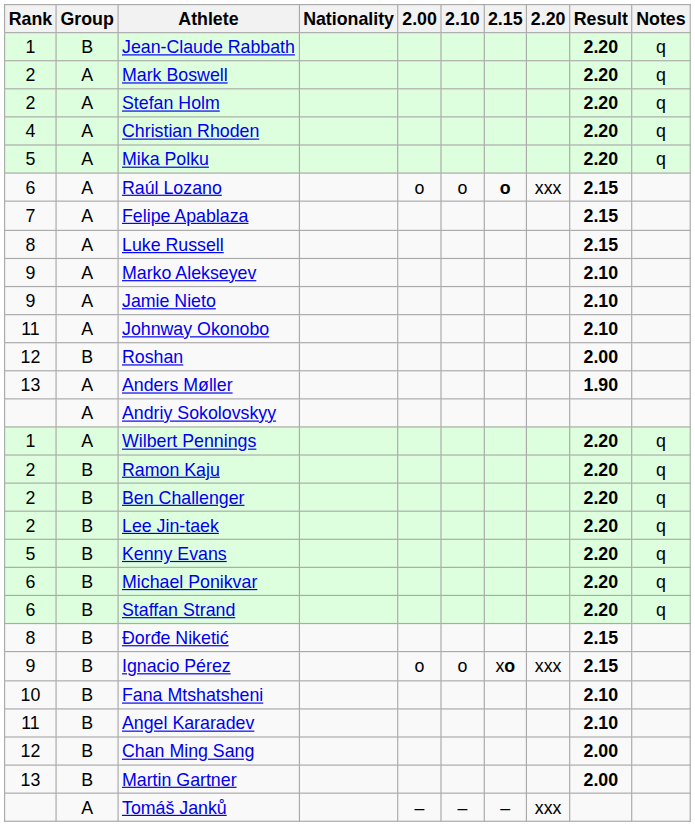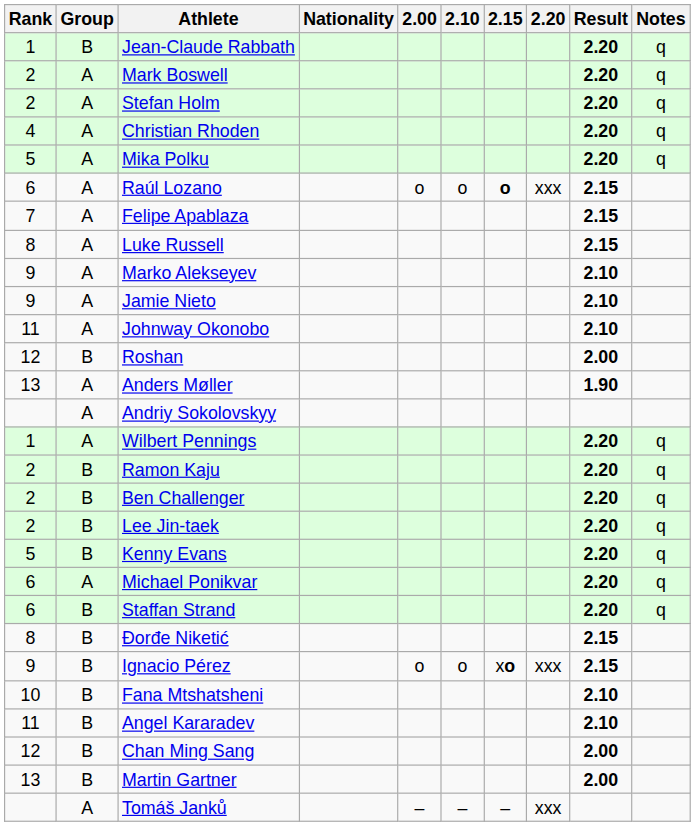 <table class="wikitable sortable" style="text-align:center;font-size:95%">
 <tr>
 <th>Rank</th>
 <th>Group</th>
 <th>Athlete</th>
 <th>Nationality</th>
 <th>2.00</th>
 <th>2.10</th>
 <th>2.15</th>
 <th>2.20</th>
 <th>Result</th>
 <th>Notes</th>
 </tr>
 <tr bgcolor=ddffdd>
 <td>1</td>
 <td>B</td>
 <td align="left"><a href='#'>Jean-Claude Rabbath</a></td>
 <td align=left></td>
 <td></td>
 <td></td>
 <td></td>
 <td></td>
 <td><strong>2.20</strong></td>
 <td>q</td>
 </tr>
 <tr bgcolor=ddffdd>
 <td>2</td>
 <td>A</td>
 <td align="left"><a href='#'>Mark Boswell</a></td>
 <td align=left></td>
 <td></td>
 <td></td>
 <td></td>
 <td></td>
 <td><strong>2.20</strong></td>
 <td>q</td>
 </tr>
 <tr bgcolor=ddffdd>
 <td>2</td>
 <td>A</td>
 <td align="left"><a href='#'>Stefan Holm</a></td>
 <td align=left></td>
 <td></td>
 <td></td>
 <td></td>
 <td></td>
 <td><strong>2.20</strong></td>
 <td>q</td>
 </tr>
 <tr bgcolor=ddffdd>
 <td>4</td>
 <td>A</td>
 <td align="left"><a href='#'>Christian Rhoden</a></td>
 <td align=left></td>
 <td></td>
 <td></td>
 <td></td>
 <td></td>
 <td><strong>2.20</strong></td>
 <td>q</td>
 </tr>
 <tr bgcolor=ddffdd>
 <td>5</td>
 <td>A</td>
 <td align="left"><a href='#'>Mika Polku</a></td>
 <td align=left></td>
 <td></td>
 <td></td>
 <td></td>
 <td></td>
 <td><strong>2.20</strong></td>
 <td>q</td>
 </tr>
 <tr>
 <td>6</td>
 <td>A</td>
 <td align="left"><a href='#'>Raúl Lozano</a></td>
 <td align=left></td>
 <td>o</td>
 <td>o</td>
 <td><strong>o</strong></td>
 <td>xxx</td>
 <td><strong>2.15</strong></td>
 <td></td>
 </tr>
 <tr>
 <td>7</td>
 <td>A</td>
 <td align="left"><a href='#'>Felipe Apablaza</a></td>
 <td align=left></td>
 <td></td>
 <td></td>
 <td></td>
 <td></td>
 <td><strong>2.15</strong></td>
 <td></td>
 </tr>
 <tr>
 <td>8</td>
 <td>A</td>
 <td align="left"><a href='#'>Luke Russell</a></td>
 <td align=left></td>
 <td></td>
 <td></td>
 <td></td>
 <td></td>
 <td><strong>2.15</strong></td>
 <td></td>
 </tr>
 <tr>
 <td>9</td>
 <td>A</td>
 <td align="left"><a href='#'>Marko Alekseyev</a></td>
 <td align=left></td>
 <td></td>
 <td></td>
 <td></td>
 <td></td>
 <td><strong>2.10</strong></td>
 <td></td>
 </tr>
 <tr>
 <td>9</td>
 <td>A</td>
 <td align="left"><a href='#'>Jamie Nieto</a></td>
 <td align=left></td>
 <td></td>
 <td></td>
 <td></td>
 <td></td>
 <td><strong>2.10</strong></td>
 <td></td>
 </tr>
 <tr>
 <td>11</td>
 <td>A</td>
 <td align="left"><a href='#'>Johnway Okonobo</a></td>
 <td align=left></td>
 <td></td>
 <td></td>
 <td></td>
 <td></td>
 <td><strong>2.10</strong></td>
 <td></td>
 </tr>
 <tr>
 <td>12</td>
 <td>B</td>
 <td align="left"><a href='#'>Roshan</a></td>
 <td align=left></td>
 <td></td>
 <td></td>
 <td></td>
 <td></td>
 <td><strong>2.00</strong></td>
 <td></td>
 </tr>
 <tr>
 <td>13</td>
 <td>A</td>
 <td align="left"><a href='#'>Anders Møller</a></td>
 <td align=left></td>
 <td></td>
 <td></td>
 <td></td>
 <td></td>
 <td><strong>1.90</strong></td>
 <td></td>
 </tr>
 <tr>
 <td></td>
 <td>A</td>
 <td align="left"><a href='#'>Andriy Sokolovskyy</a></td>
 <td align=left></td>
 <td></td>
 <td></td>
 <td></td>
 <td></td>
 <td><strong></strong></td>
 <td></td>
 </tr>
 <tr bgcolor=ddffdd>
 <td>1</td>
 <td>A</td>
 <td align="left"><a href='#'>Wilbert Pennings</a></td>
 <td align=left></td>
 <td></td>
 <td></td>
 <td></td>
 <td></td>
 <td><strong>2.20</strong></td>
 <td>q</td>
 </tr>
 <tr bgcolor=ddffdd>
 <td>2</td>
 <td>B</td>
 <td align="left"><a href='#'>Ramon Kaju</a></td>
 <td align=left></td>
 <td></td>
 <td></td>
 <td></td>
 <td></td>
 <td><strong>2.20</strong></td>
 <td>q</td>
 </tr>
 <tr bgcolor=ddffdd>
 <td>2</td>
 <td>B</td>
 <td align="left"><a href='#'>Ben Challenger</a></td>
 <td align=left></td>
 <td></td>
 <td></td>
 <td></td>
 <td></td>
 <td><strong>2.20</strong></td>
 <td>q</td>
 </tr>
 <tr bgcolor=ddffdd>
 <td>2</td>
 <td>B</td>
 <td align="left"><a href='#'>Lee Jin-taek</a></td>
 <td align=left></td>
 <td></td>
 <td></td>
 <td></td>
 <td></td>
 <td><strong>2.20</strong></td>
 <td>q</td>
 </tr>
 <tr bgcolor=ddffdd>
 <td>5</td>
 <td>B</td>
 <td align="left"><a href='#'>Kenny Evans</a></td>
 <td align=left></td>
 <td></td>
 <td></td>
 <td></td>
 <td></td>
 <td><strong>2.20</strong></td>
 <td>q</td>
 </tr>
 <tr bgcolor=ddffdd>
 <td>6</td>
-<td>B</td>
+<td>A</td>
 <td align="left"><a href='#'>Michael Ponikvar</a></td>
 <td align=left></td>
 <td></td>
 <td></td>
 <td></td>
 <td></td>
 <td><strong>2.20</strong></td>
 <td>q</td>
 </tr>
 <tr bgcolor=ddffdd>
 <td>6</td>
 <td>B</td>
 <td align="left"><a href='#'>Staffan Strand</a></td>
 <td align=left></td>
 <td></td>
 <td></td>
 <td></td>
 <td></td>
 <td><strong>2.20</strong></td>
 <td>q</td>
 </tr>
 <tr>
 <td>8</td>
 <td>B</td>
 <td align="left"><a href='#'>Đorđe Niketić</a></td>
 <td align=left></td>
 <td></td>
 <td></td>
 <td></td>
 <td></td>
 <td><strong>2.15</strong></td>
 <td></td>
 </tr>
 <tr>
 <td>9</td>
 <td>B</td>
 <td align="left"><a href='#'>Ignacio Pérez</a></td>
 <td align=left></td>
 <td>o</td>
 <td>o</td>
 <td>x<strong>o</strong></td>
 <td>xxx</td>
 <td><strong>2.15</strong></td>
 <td></td>
 </tr>
 <tr>
 <td>10</td>
 <td>B</td>
 <td align="left"><a href='#'>Fana Mtshatsheni</a></td>
 <td align=left></td>
 <td></td>
 <td></td>
 <td></td>
 <td></td>
 <td><strong>2.10</strong></td>
 <td></td>
 </tr>
 <tr>
 <td>11</td>
 <td>B</td>
 <td align="left"><a href='#'>Angel Kararadev</a></td>
 <td align=left></td>
 <td></td>
 <td></td>
 <td></td>
 <td></td>
 <td><strong>2.10</strong></td>
 <td></td>
 </tr>
 <tr>
 <td>12</td>
 <td>B</td>
 <td align="left"><a href='#'>Chan Ming Sang</a></td>
 <td align=left></td>
 <td></td>
 <td></td>
 <td></td>
 <td></td>
 <td><strong>2.00</strong></td>
 <td></td>
 </tr>
 <tr>
 <td>13</td>
 <td>B</td>
 <td align="left"><a href='#'>Martin Gartner</a></td>
 <td align=left></td>
 <td></td>
 <td></td>
 <td></td>
 <td></td>
 <td><strong>2.00</strong></td>
 <td></td>
 </tr>
 <tr>
 <td></td>
 <td>A</td>
 <td align="left"><a href='#'>Tomáš Janků</a></td>
 <td align=left></td>
 <td>–</td>
 <td>–</td>
 <td>–</td>
 <td>xxx</td>
 <td><strong></strong></td>
 <td></td>
 </tr>
 </table>
